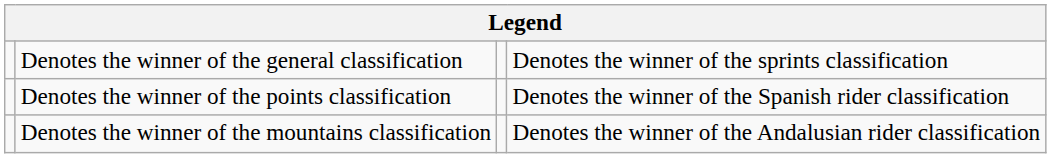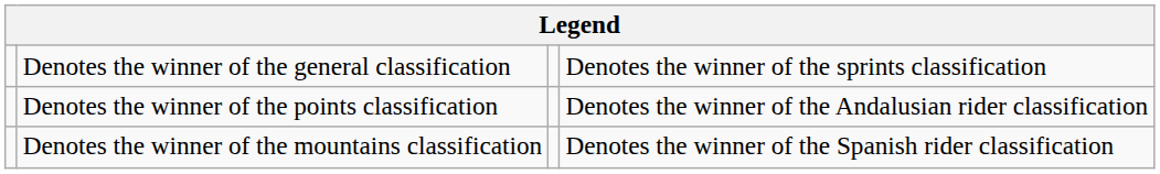 <table class="wikitable">
 <tr>
 <th colspan="4">Legend</th>
 </tr>
 <tr>
 <td></td>
 <td>Denotes the winner of the general classification</td>
 <td></td>
 <td>Denotes the winner of the sprints classification</td>
 </tr>
 <tr>
 <td></td>
 <td>Denotes the winner of the points classification</td>
 <td></td>
-<td>Denotes the winner of the Spanish rider classification</td>
+<td>Denotes the winner of the Andalusian rider classification</td>
 </tr>
 <tr>
 <td></td>
 <td>Denotes the winner of the mountains classification</td>
 <td></td>
-<td>Denotes the winner of the Andalusian rider classification</td>
+<td>Denotes the winner of the Spanish rider classification</td>
 </tr>
 </table>
